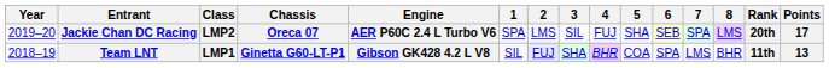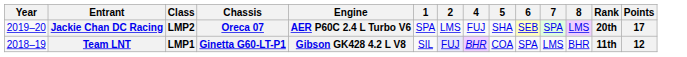 <table class="wikitable" style="text-align:center; font-size:85%">
 <tr>
 <th>Year</th>
 <th>Entrant</th>
 <th>Class</th>
 <th>Chassis</th>
 <th>Engine</th>
 <th>1</th>
 <th>2</th>
-<th>3</th>
 <th>4</th>
 <th>5</th>
 <th>6</th>
 <th>7</th>
 <th>8</th>
 <th>Rank</th>
 <th>Points</th>
 </tr>
 <tr>
 <td nowrap><a href='#'>2019–20</a></td>
 <th nowrap><a href='#'>Jackie Chan DC Racing</a></th>
 <th>LMP2</th>
 <th nowrap><a href='#'>Oreca 07</a></th>
 <th nowrap><a href='#'>AER</a> P60C 2.4 L Turbo V6</th>
 <td><a href='#'>SPA</a></td>
 <td><a href='#'>LMS</a></td>
-<td><a href='#'>SIL</a></td>
 <td><a href='#'>FUJ</a></td>
 <td><a href='#'>SHA</a></td>
 <td style="background:#FFFFBF;"><a href='#'>SEB</a><br></td>
 <td style="background:#DFFFDF;"><a href='#'>SPA</a><br></td>
 <td style="background:#EFCFFF;"><a href='#'>LMS</a><br></td>
 <th>20th</th>
 <th>17</th>
 </tr>
 <tr>
 <td nowrap><a href='#'>2018–19</a></td>
 <th nowrap><a href='#'>Team LNT</a></th>
 <th>LMP1</th>
 <th nowrap><a href='#'>Ginetta G60-LT-P1</a></th>
 <th nowrap><a href='#'>Gibson</a> GK428 4.2 L V8</th>
 <td><a href='#'>SIL</a></td>
 <td style="background: lavender;"><a href='#'>FUJ</a></td>
-<td style="background:#DFFFDF;"><a href='#'>SHA</a><br></td>
 <td style="background:#EFCFFF;"><em><a href='#'>BHR</a></em><br></td>
 <td><a href='#'>COA</a></td>
 <td><a href='#'>SPA</a></td>
 <td><a href='#'>LMS</a></td>
 <td><a href='#'>BHR</a></td>
 <th>11th</th>
-<th>13</th>
+<th>12</th>
 </tr>
 </table>
